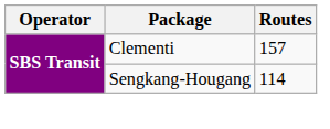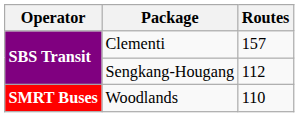 <table class="wikitable" style="font-size:85%; text-align: left">
 <tr>
 <th>Operator</th>
 <th>Package</th>
 <th>Routes</th>
 </tr>
 <tr>
 <td rowspan="2" style="background-color:#800080; color: white"><strong>SBS Transit</strong></td>
 <td>Clementi</td>
 <td>157</td>
 </tr>
 <tr>
 <td>Sengkang-Hougang</td>
-<td>114</td>
+<td>112</td>
+</tr>
+<tr>
+<td style="background-color:#FF0000; color: white"><strong>SMRT Buses</strong></td>
+<td>Woodlands</td>
+<td>110</td>
 </tr>
 </table>
